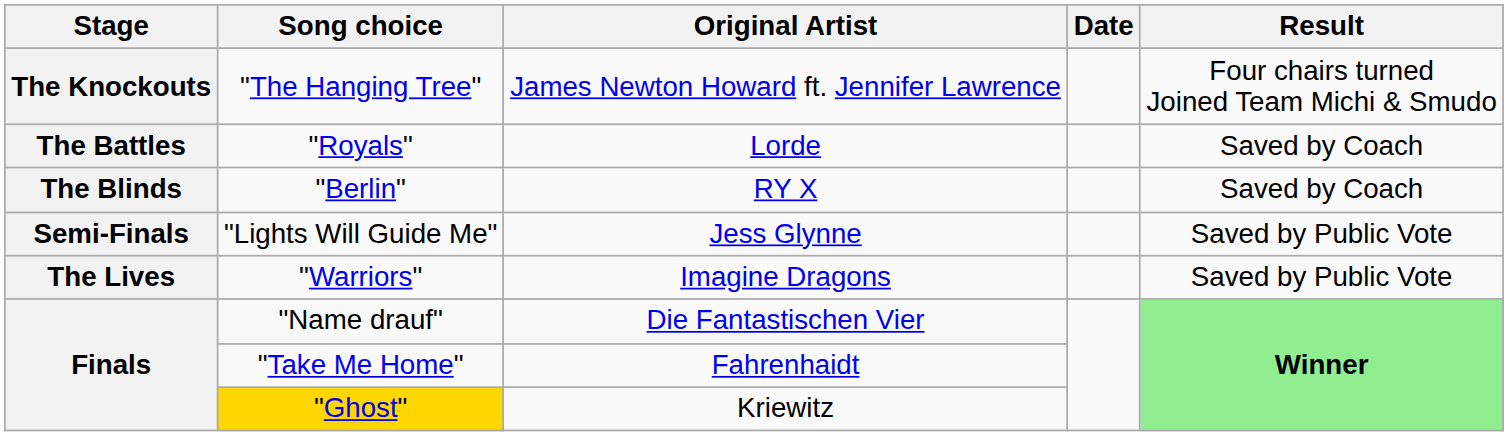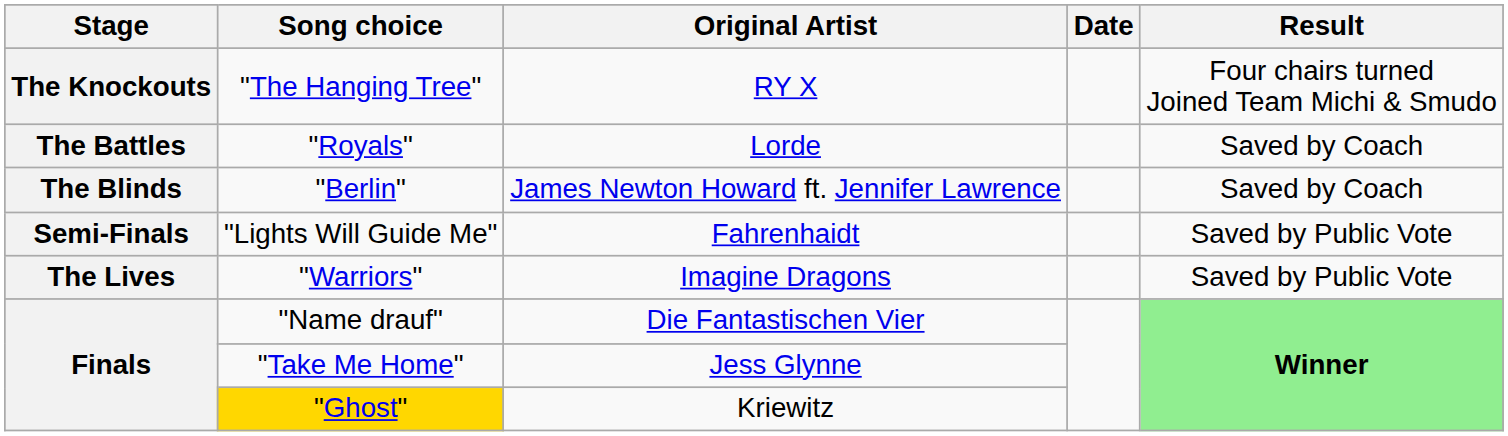 <table class="wikitable collapsible collapsed" style="text-align:center;">
 <tr>
 <th style="text-align:centre;">Stage</th>
 <th style="text-align:centre;">Song choice</th>
 <th style="text-align:centre;">Original Artist</th>
 <th style="text-align:centre;">Date</th>
 <th style="text-align:centre;">Result</th>
 </tr>
 <tr>
 <th scope="row">The Knockouts</th>
 <td>"<a href='#'>The Hanging Tree</a>"</td>
-<td><a href='#'>James Newton Howard</a> ft. <a href='#'>Jennifer Lawrence</a></td>
+<td><a href='#'>RY X</a></td>
 <td></td>
 <td>Four chairs turned<br>Joined Team Michi & Smudo</td>
 </tr>
 <tr>
 <th scope="row">The Battles</th>
 <td>"<a href='#'>Royals</a>" </td>
 <td><a href='#'>Lorde</a></td>
 <td></td>
 <td>Saved by Coach</td>
 </tr>
 <tr>
 <th scope="row">The Blinds</th>
 <td>"<a href='#'>Berlin</a>"</td>
-<td><a href='#'>RY X</a></td>
+<td><a href='#'>James Newton Howard</a> ft. <a href='#'>Jennifer Lawrence</a></td>
 <td></td>
 <td>Saved by Coach</td>
 </tr>
 <tr>
 <th scope="row">Semi-Finals</th>
 <td>"Lights Will Guide Me"</td>
-<td><a href='#'>Jess Glynne</a></td>
+<td><a href='#'>Fahrenhaidt</a></td>
 <td></td>
 <td>Saved by Public Vote</td>
 </tr>
 <tr>
 <th scope="row">The Lives</th>
 <td>"<a href='#'>Warriors</a>"</td>
 <td><a href='#'>Imagine Dragons</a></td>
 <td></td>
 <td>Saved by Public Vote</td>
 </tr>
 <tr>
 <th scope="row" rowspan="3">Finals</th>
 <td>"Name drauf" </td>
 <td><a href='#'>Die Fantastischen Vier</a></td>
 <td rowspan="3"></td>
 <td style="background:lightgreen;" rowspan="3"><strong>Winner</strong></td>
 </tr>
 <tr>
 <td>"<a href='#'>Take Me Home</a>" </td>
-<td><a href='#'>Fahrenhaidt</a></td>
+<td><a href='#'>Jess Glynne</a></td>
 </tr>
 <tr>
 <td style="background:gold;">"<a href='#'>Ghost</a>"</td>
 <td>Kriewitz</td>
 </tr>
 </table>
